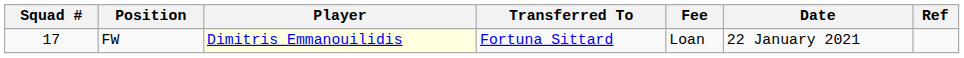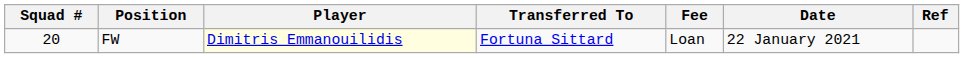 <table class="wikitable sortable" style="width:90%; text-align:center; font-size:95%; text-align:left;">
 <tr>
 <th><strong>Squad #</strong></th>
 <th><strong>Position</strong></th>
 <th><strong>Player</strong></th>
 <th><strong>Transferred To</strong></th>
 <th><strong>Fee</strong></th>
 <th><strong>Date</strong></th>
 <th><strong>Ref</strong></th>
 </tr>
 <tr>
-<td align="center">17</td>
+<td align="center">20</td>
 <td>FW</td>
 <td style="background: lightyellow;"> <a href='#'>Dimitris Emmanouilidis</a></td>
 <td> <a href='#'>Fortuna Sittard</a></td>
 <td>Loan</td>
 <td>22 January 2021</td>
 <td></td>
 </tr>
 </table>
